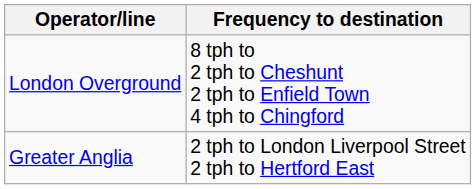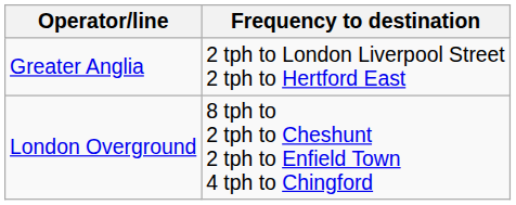 <table class="wikitable">
 <tr>
 <th>Operator/line</th>
 <th>Frequency to destination</th>
 </tr>
 <tr>
+<td><a href='#'>Greater Anglia</a></td>
+<td>2 tph to London Liverpool Street<br> 2 tph to <a href='#'>Hertford East</a></td>
+</tr>
+<tr>
 <td><a href='#'>London Overground</a></td>
 <td>8 tph to <br> 2 tph to <a href='#'>Cheshunt</a><br> 2 tph to <a href='#'>Enfield Town</a> <br> 4 tph to <a href='#'>Chingford</a></td>
 </tr>
-<tr>
-<td><a href='#'>Greater Anglia</a></td>
-<td>2 tph to London Liverpool Street<br> 2 tph to <a href='#'>Hertford East</a></td>
-</tr>
 </table>
